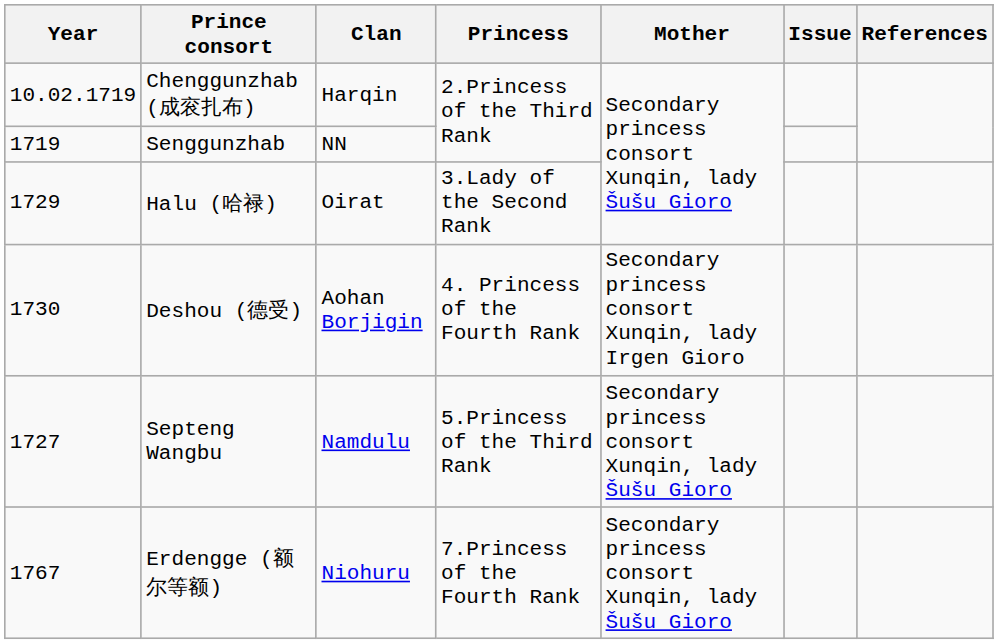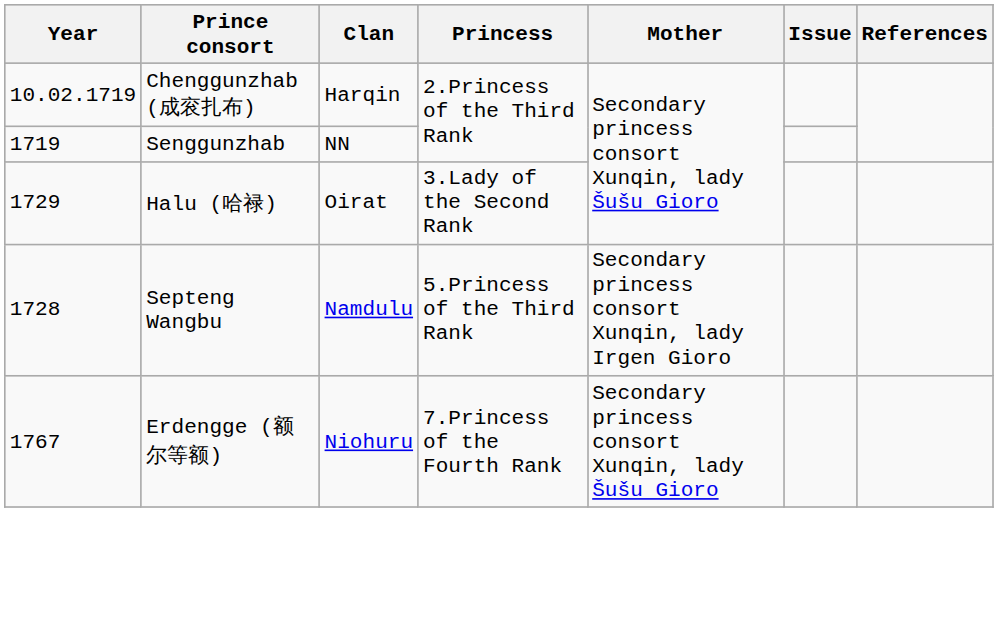 <table class="wikitable">
 <tr>
 <th>Year</th>
 <th>Prince consort</th>
 <th>Clan</th>
 <th>Princess</th>
 <th>Mother</th>
 <th>Issue</th>
 <th>References</th>
 </tr>
 <tr>
 <td>10.02.1719</td>
 <td>Chenggunzhab (成衮扎布)</td>
 <td>Harqin</td>
 <td rowspan="2">2.Princess of the Third Rank</td>
 <td rowspan="3">Secondary princess consort Xunqin, lady <a href='#'>Šušu Gioro</a></td>
 <td></td>
 <td rowspan="2"></td>
 </tr>
 <tr>
 <td>1719</td>
 <td>Senggunzhab</td>
 <td>NN</td>
 <td></td>
 </tr>
 <tr>
 <td>1729</td>
 <td>Halu (哈禄)</td>
 <td>Oirat</td>
 <td>3.Lady of the Second Rank</td>
 <td></td>
 <td></td>
 </tr>
 <tr>
-<td>1730</td>
-<td>Deshou (德受)</td>
-<td>Aohan <a href='#'>Borjigin</a></td>
-<td>4. Princess of the Fourth Rank</td>
-<td>Secondary princess consort Xunqin, lady Irgen Gioro</td>
-<td></td>
-<td></td>
-</tr>
-<tr>
-<td>1727</td>
+<td>1728</td>
 <td>Septeng Wangbu</td>
 <td><a href='#'>Namdulu</a></td>
 <td>5.Princess of the Third Rank</td>
-<td>Secondary princess consort Xunqin, lady <a href='#'>Šušu Gioro</a></td>
+<td>Secondary princess consort Xunqin, lady Irgen Gioro</td>
 <td></td>
 <td></td>
 </tr>
 <tr>
 <td>1767</td>
 <td>Erdengge (额尔等额)</td>
 <td><a href='#'>Niohuru</a></td>
 <td>7.Princess of the Fourth Rank</td>
 <td>Secondary princess consort Xunqin, lady <a href='#'>Šušu Gioro</a></td>
 <td></td>
 <td></td>
 </tr>
 </table>
